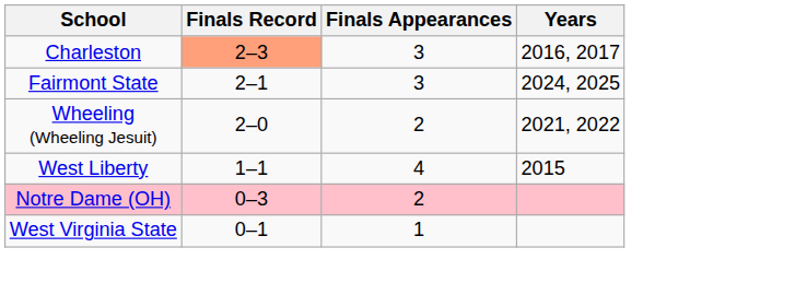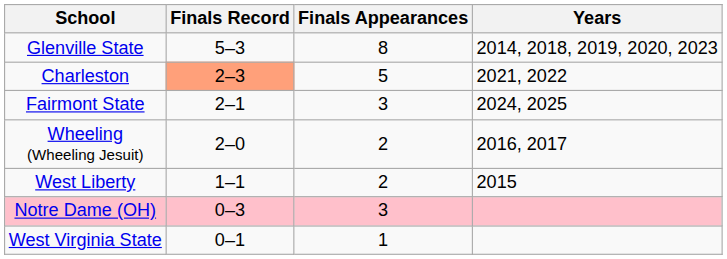 <table class="wikitable sortable" style="text-align:center;">
 <tr>
 <th>School</th>
 <th>Finals Record</th>
 <th>Finals Appearances</th>
 <th class=unsortable>Years</th>
 </tr>
 <tr>
+<td><a href='#'>Glenville State</a></td>
+<td>5–3</td>
+<td>8</td>
+<td align=left>2014, 2018, 2019, 2020, 2023</td>
+</tr>
+<tr>
 <td><a href='#'>Charleston</a></td>
 <td style="background: lightsalmon;">2–3</td>
-<td>3</td>
-<td align=left>2016, 2017</td>
+<td>5</td>
+<td align=left>2021, 2022</td>
 </tr>
 <tr>
 <td><a href='#'>Fairmont State</a></td>
 <td>2–1</td>
 <td>3</td>
 <td align=left>2024, 2025</td>
 </tr>
 <tr>
 <td><a href='#'>Wheeling</a><br><small>(Wheeling Jesuit)</small></td>
 <td>2–0</td>
 <td>2</td>
-<td align=left>2021, 2022</td>
+<td align=left>2016, 2017</td>
 </tr>
 <tr>
 <td><a href='#'>West Liberty</a></td>
 <td>1–1</td>
-<td>4</td>
+<td>2</td>
 <td align=left>2015</td>
 </tr>
 <tr bgcolor=pink>
 <td><a href='#'>Notre Dame (OH)</a></td>
 <td>0–3</td>
-<td>2</td>
+<td>3</td>
 <td align=left></td>
 </tr>
 <tr>
 <td><a href='#'>West Virginia State</a></td>
 <td>0–1</td>
 <td>1</td>
 <td align=left></td>
 </tr>
 </table>
